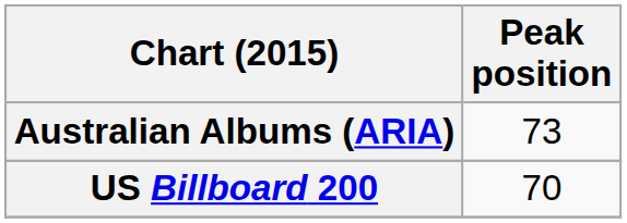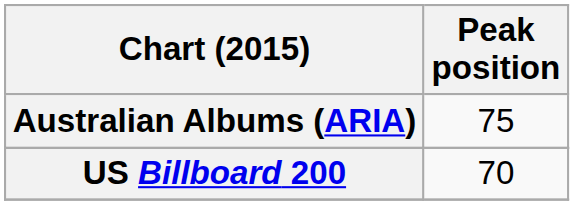 <table class="wikitable sortable plainrowheaders" style="text-align:center">
 <tr>
 <th scope="col">Chart (2015)</th>
 <th scope="col">Peak<br> position</th>
 </tr>
 <tr>
 <th scope="row">Australian Albums (<a href='#'>ARIA</a>)</th>
-<td>73</td>
+<td>75</td>
 </tr>
 <tr>
 </tr>
 <tr>
 </tr>
 <tr>
 </tr>
 <tr>
 </tr>
 <tr>
 </tr>
 <tr>
 </tr>
 <tr>
 </tr>
 <tr>
 </tr>
 <tr>
 </tr>
 <tr>
 <th scope="row">US <a href='#'><em>Billboard</em> 200</a></th>
 <td>70</td>
 </tr>
 <tr>
 </tr>
 </table>
